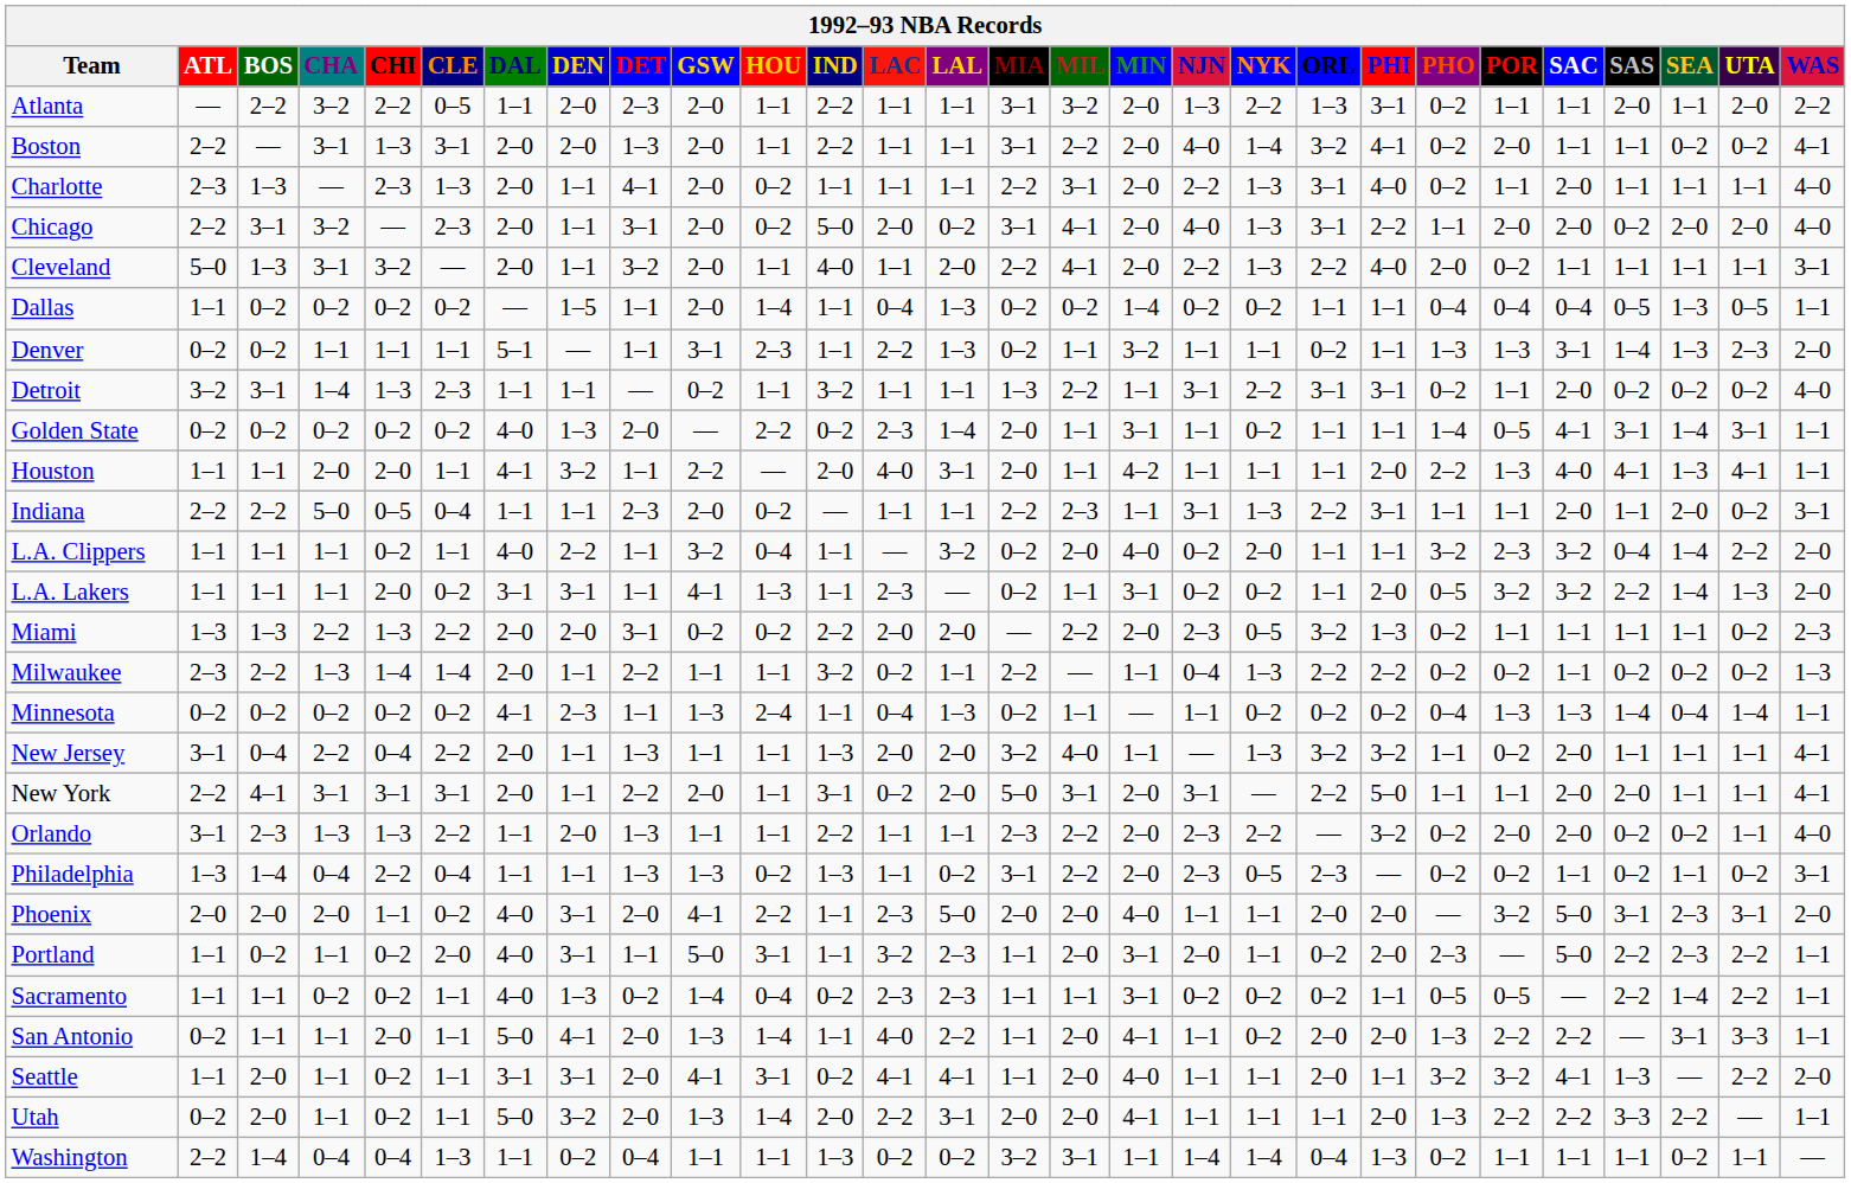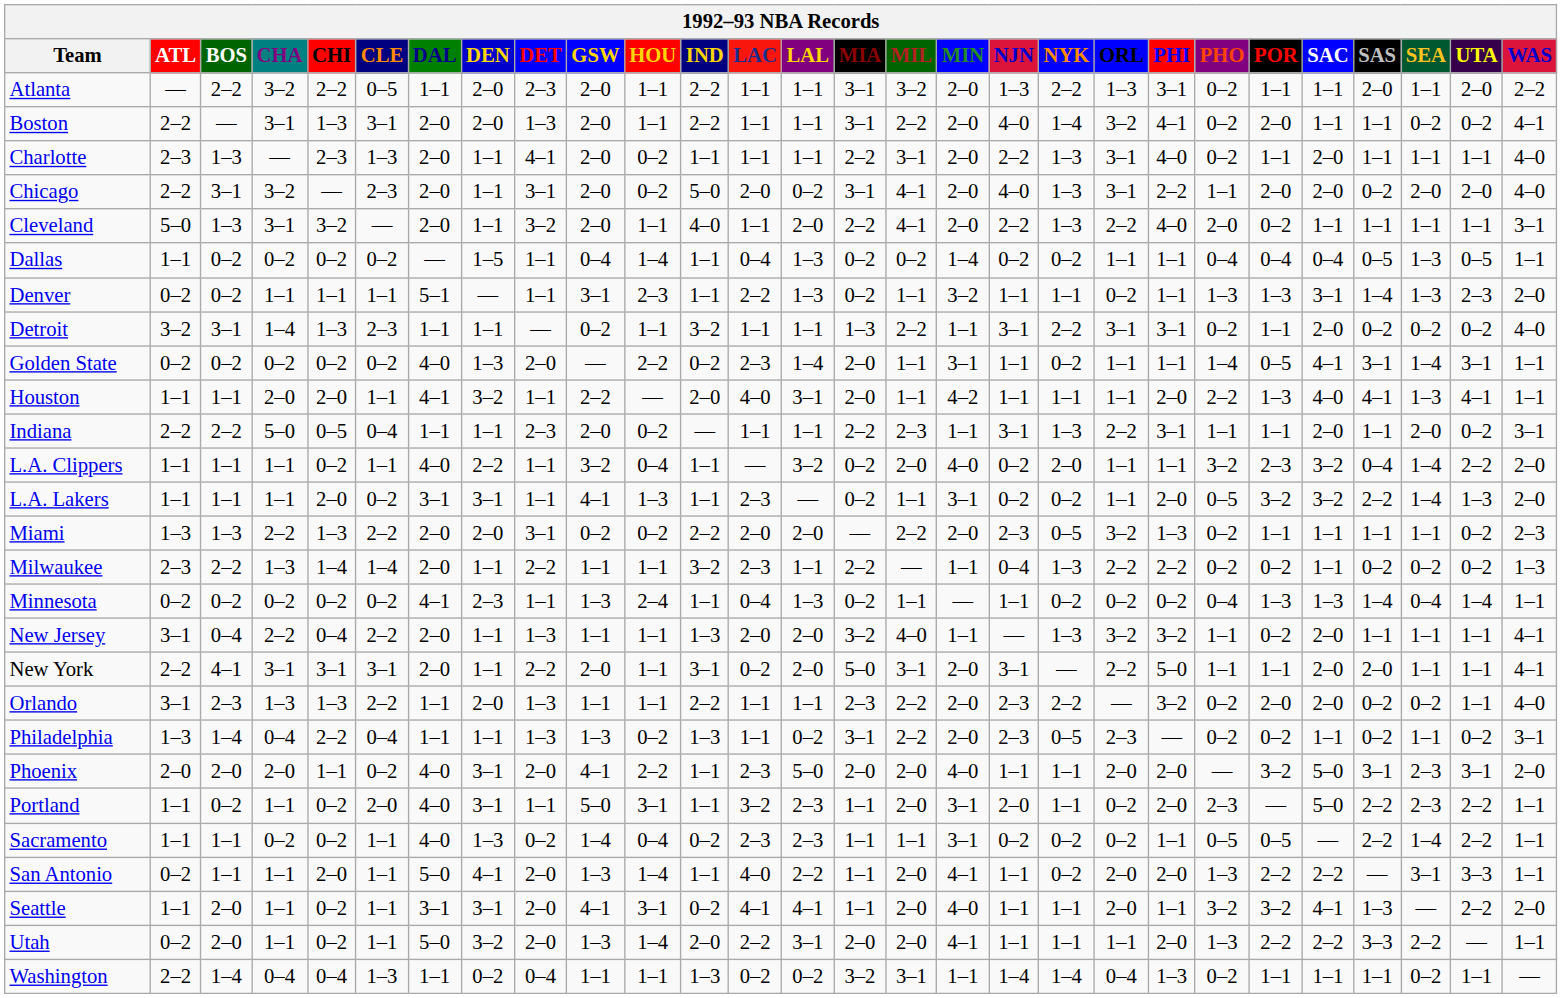 <table class="wikitable" style="font-size:95%; text-align:center;">
 <tr>
 <th colspan=28>1992–93 NBA Records</th>
 </tr>
 <tr>
 <th width=100>Team</th>
 <th style="background:#FF0000;color:#FFFFFF;width=35">ATL</th>
 <th style="background:#006400;color:#FFFFFF;width=35">BOS</th>
 <th style="background:#008080;color:#800080;width=35">CHA</th>
 <th style="background:#FF0000;color:#000000;width=35">CHI</th>
 <th style="background:#000080;color:#FF8C00;width=35">CLE</th>
 <th style="background:#008000;color:#00008B;width=35">DAL</th>
 <th style="background:#0000CD;color:#FFD700;width=35">DEN</th>
 <th style="background:#0000FF;color:#FF0000;width=35">DET</th>
 <th style="background:#0000FF;color:#FFD700;width=35">GSW</th>
 <th style="background:#FF0000;color:#FFD700;width=35">HOU</th>
 <th style="background:#000080;color:#FFD700;width=35">IND</th>
 <th style="background:#F9160D;color:#1A2E8B;width=35">LAC</th>
 <th style="background:#800080;color:#FFD700;width=35">LAL</th>
 <th style="background:#000000;color:#8B0000;width=35">MIA</th>
 <th style="background:#006400;color:#B22222;width=35">MIL</th>
 <th style="background:#0000FF;color:#228B22;width=35">MIN</th>
 <th style="background:#DC143C;color:#0000CD;width=35">NJN</th>
 <th style="background:#0000FF;color:#FF8C00;width=35">NYK</th>
 <th style="background:#0000FF;color:#000000;width=35">ORL</th>
 <th style="background:#FF0000;color:#0000FF;width=35">PHI</th>
 <th style="background:#800080;color:#FF4500;width=35">PHO</th>
 <th style="background:#000000;color:#FF0000;width=35">POR</th>
 <th style="background:#0000FF;color:#FFFFFF;width=35">SAC</th>
 <th style="background:#000000;color:#C0C0C0;width=35">SAS</th>
 <th style="background:#005831;color:#FFC322;width=35">SEA</th>
 <th style="background:#36004A;color:#FFFF00;width=35">UTA</th>
 <th style="background:#DC143C;color:#0000CD;width=35">WAS</th>
 </tr>
 <tr>
 <td style="text-align:left;"><a href='#'>Atlanta</a></td>
 <td>—</td>
 <td>2–2</td>
 <td>3–2</td>
 <td>2–2</td>
 <td>0–5</td>
 <td>1–1</td>
 <td>2–0</td>
 <td>2–3</td>
 <td>2–0</td>
 <td>1–1</td>
 <td>2–2</td>
 <td>1–1</td>
 <td>1–1</td>
 <td>3–1</td>
 <td>3–2</td>
 <td>2–0</td>
 <td>1–3</td>
 <td>2–2</td>
 <td>1–3</td>
 <td>3–1</td>
 <td>0–2</td>
 <td>1–1</td>
 <td>1–1</td>
 <td>2–0</td>
 <td>1–1</td>
 <td>2–0</td>
 <td>2–2</td>
 </tr>
 <tr>
 <td style="text-align:left;"><a href='#'>Boston</a></td>
 <td>2–2</td>
 <td>—</td>
 <td>3–1</td>
 <td>1–3</td>
 <td>3–1</td>
 <td>2–0</td>
 <td>2–0</td>
 <td>1–3</td>
 <td>2–0</td>
 <td>1–1</td>
 <td>2–2</td>
 <td>1–1</td>
 <td>1–1</td>
 <td>3–1</td>
 <td>2–2</td>
 <td>2–0</td>
 <td>4–0</td>
 <td>1–4</td>
 <td>3–2</td>
 <td>4–1</td>
 <td>0–2</td>
 <td>2–0</td>
 <td>1–1</td>
 <td>1–1</td>
 <td>0–2</td>
 <td>0–2</td>
 <td>4–1</td>
 </tr>
 <tr>
 <td style="text-align:left;"><a href='#'>Charlotte</a></td>
 <td>2–3</td>
 <td>1–3</td>
 <td>—</td>
 <td>2–3</td>
 <td>1–3</td>
 <td>2–0</td>
 <td>1–1</td>
 <td>4–1</td>
 <td>2–0</td>
 <td>0–2</td>
 <td>1–1</td>
 <td>1–1</td>
 <td>1–1</td>
 <td>2–2</td>
 <td>3–1</td>
 <td>2–0</td>
 <td>2–2</td>
 <td>1–3</td>
 <td>3–1</td>
 <td>4–0</td>
 <td>0–2</td>
 <td>1–1</td>
 <td>2–0</td>
 <td>1–1</td>
 <td>1–1</td>
 <td>1–1</td>
 <td>4–0</td>
 </tr>
 <tr>
 <td style="text-align:left;"><a href='#'>Chicago</a></td>
 <td>2–2</td>
 <td>3–1</td>
 <td>3–2</td>
 <td>—</td>
 <td>2–3</td>
 <td>2–0</td>
 <td>1–1</td>
 <td>3–1</td>
 <td>2–0</td>
 <td>0–2</td>
 <td>5–0</td>
 <td>2–0</td>
 <td>0–2</td>
 <td>3–1</td>
 <td>4–1</td>
 <td>2–0</td>
 <td>4–0</td>
 <td>1–3</td>
 <td>3–1</td>
 <td>2–2</td>
 <td>1–1</td>
 <td>2–0</td>
 <td>2–0</td>
 <td>0–2</td>
 <td>2–0</td>
 <td>2–0</td>
 <td>4–0</td>
 </tr>
 <tr>
 <td style="text-align:left;"><a href='#'>Cleveland</a></td>
 <td>5–0</td>
 <td>1–3</td>
 <td>3–1</td>
 <td>3–2</td>
 <td>—</td>
 <td>2–0</td>
 <td>1–1</td>
 <td>3–2</td>
 <td>2–0</td>
 <td>1–1</td>
 <td>4–0</td>
 <td>1–1</td>
 <td>2–0</td>
 <td>2–2</td>
 <td>4–1</td>
 <td>2–0</td>
 <td>2–2</td>
 <td>1–3</td>
 <td>2–2</td>
 <td>4–0</td>
 <td>2–0</td>
 <td>0–2</td>
 <td>1–1</td>
 <td>1–1</td>
 <td>1–1</td>
 <td>1–1</td>
 <td>3–1</td>
 </tr>
 <tr>
 <td style="text-align:left;"><a href='#'>Dallas</a></td>
 <td>1–1</td>
 <td>0–2</td>
 <td>0–2</td>
 <td>0–2</td>
 <td>0–2</td>
 <td>—</td>
 <td>1–5</td>
 <td>1–1</td>
-<td>2–0</td>
+<td>0–4</td>
 <td>1–4</td>
 <td>1–1</td>
 <td>0–4</td>
 <td>1–3</td>
 <td>0–2</td>
 <td>0–2</td>
 <td>1–4</td>
 <td>0–2</td>
 <td>0–2</td>
 <td>1–1</td>
 <td>1–1</td>
 <td>0–4</td>
 <td>0–4</td>
 <td>0–4</td>
 <td>0–5</td>
 <td>1–3</td>
 <td>0–5</td>
 <td>1–1</td>
 </tr>
 <tr>
 <td style="text-align:left;"><a href='#'>Denver</a></td>
 <td>0–2</td>
 <td>0–2</td>
 <td>1–1</td>
 <td>1–1</td>
 <td>1–1</td>
 <td>5–1</td>
 <td>—</td>
 <td>1–1</td>
 <td>3–1</td>
 <td>2–3</td>
 <td>1–1</td>
 <td>2–2</td>
 <td>1–3</td>
 <td>0–2</td>
 <td>1–1</td>
 <td>3–2</td>
 <td>1–1</td>
 <td>1–1</td>
 <td>0–2</td>
 <td>1–1</td>
 <td>1–3</td>
 <td>1–3</td>
 <td>3–1</td>
 <td>1–4</td>
 <td>1–3</td>
 <td>2–3</td>
 <td>2–0</td>
 </tr>
 <tr>
 <td style="text-align:left;"><a href='#'>Detroit</a></td>
 <td>3–2</td>
 <td>3–1</td>
 <td>1–4</td>
 <td>1–3</td>
 <td>2–3</td>
 <td>1–1</td>
 <td>1–1</td>
 <td>—</td>
 <td>0–2</td>
 <td>1–1</td>
 <td>3–2</td>
 <td>1–1</td>
 <td>1–1</td>
 <td>1–3</td>
 <td>2–2</td>
 <td>1–1</td>
 <td>3–1</td>
 <td>2–2</td>
 <td>3–1</td>
 <td>3–1</td>
 <td>0–2</td>
 <td>1–1</td>
 <td>2–0</td>
 <td>0–2</td>
 <td>0–2</td>
 <td>0–2</td>
 <td>4–0</td>
 </tr>
 <tr>
 <td style="text-align:left;"><a href='#'>Golden State</a></td>
 <td>0–2</td>
 <td>0–2</td>
 <td>0–2</td>
 <td>0–2</td>
 <td>0–2</td>
 <td>4–0</td>
 <td>1–3</td>
 <td>2–0</td>
 <td>—</td>
 <td>2–2</td>
 <td>0–2</td>
 <td>2–3</td>
 <td>1–4</td>
 <td>2–0</td>
 <td>1–1</td>
 <td>3–1</td>
 <td>1–1</td>
 <td>0–2</td>
 <td>1–1</td>
 <td>1–1</td>
 <td>1–4</td>
 <td>0–5</td>
 <td>4–1</td>
 <td>3–1</td>
 <td>1–4</td>
 <td>3–1</td>
 <td>1–1</td>
 </tr>
 <tr>
 <td style="text-align:left;"><a href='#'>Houston</a></td>
 <td>1–1</td>
 <td>1–1</td>
 <td>2–0</td>
 <td>2–0</td>
 <td>1–1</td>
 <td>4–1</td>
 <td>3–2</td>
 <td>1–1</td>
 <td>2–2</td>
 <td>—</td>
 <td>2–0</td>
 <td>4–0</td>
 <td>3–1</td>
 <td>2–0</td>
 <td>1–1</td>
 <td>4–2</td>
 <td>1–1</td>
 <td>1–1</td>
 <td>1–1</td>
 <td>2–0</td>
 <td>2–2</td>
 <td>1–3</td>
 <td>4–0</td>
 <td>4–1</td>
 <td>1–3</td>
 <td>4–1</td>
 <td>1–1</td>
 </tr>
 <tr>
 <td style="text-align:left;"><a href='#'>Indiana</a></td>
 <td>2–2</td>
 <td>2–2</td>
 <td>5–0</td>
 <td>0–5</td>
 <td>0–4</td>
 <td>1–1</td>
 <td>1–1</td>
 <td>2–3</td>
 <td>2–0</td>
 <td>0–2</td>
 <td>—</td>
 <td>1–1</td>
 <td>1–1</td>
 <td>2–2</td>
 <td>2–3</td>
 <td>1–1</td>
 <td>3–1</td>
 <td>1–3</td>
 <td>2–2</td>
 <td>3–1</td>
 <td>1–1</td>
 <td>1–1</td>
 <td>2–0</td>
 <td>1–1</td>
 <td>2–0</td>
 <td>0–2</td>
 <td>3–1</td>
 </tr>
 <tr>
 <td style="text-align:left;"><a href='#'>L.A. Clippers</a></td>
 <td>1–1</td>
 <td>1–1</td>
 <td>1–1</td>
 <td>0–2</td>
 <td>1–1</td>
 <td>4–0</td>
 <td>2–2</td>
 <td>1–1</td>
 <td>3–2</td>
 <td>0–4</td>
 <td>1–1</td>
 <td>—</td>
 <td>3–2</td>
 <td>0–2</td>
 <td>2–0</td>
 <td>4–0</td>
 <td>0–2</td>
 <td>2–0</td>
 <td>1–1</td>
 <td>1–1</td>
 <td>3–2</td>
 <td>2–3</td>
 <td>3–2</td>
 <td>0–4</td>
 <td>1–4</td>
 <td>2–2</td>
 <td>2–0</td>
 </tr>
 <tr>
 <td style="text-align:left;"><a href='#'>L.A. Lakers</a></td>
 <td>1–1</td>
 <td>1–1</td>
 <td>1–1</td>
 <td>2–0</td>
 <td>0–2</td>
 <td>3–1</td>
 <td>3–1</td>
 <td>1–1</td>
 <td>4–1</td>
 <td>1–3</td>
 <td>1–1</td>
 <td>2–3</td>
 <td>—</td>
 <td>0–2</td>
 <td>1–1</td>
 <td>3–1</td>
 <td>0–2</td>
 <td>0–2</td>
 <td>1–1</td>
 <td>2–0</td>
 <td>0–5</td>
 <td>3–2</td>
 <td>3–2</td>
 <td>2–2</td>
 <td>1–4</td>
 <td>1–3</td>
 <td>2–0</td>
 </tr>
 <tr>
 <td style="text-align:left;"><a href='#'>Miami</a></td>
 <td>1–3</td>
 <td>1–3</td>
 <td>2–2</td>
 <td>1–3</td>
 <td>2–2</td>
 <td>2–0</td>
 <td>2–0</td>
 <td>3–1</td>
 <td>0–2</td>
 <td>0–2</td>
 <td>2–2</td>
 <td>2–0</td>
 <td>2–0</td>
 <td>—</td>
 <td>2–2</td>
 <td>2–0</td>
 <td>2–3</td>
 <td>0–5</td>
 <td>3–2</td>
 <td>1–3</td>
 <td>0–2</td>
 <td>1–1</td>
 <td>1–1</td>
 <td>1–1</td>
 <td>1–1</td>
 <td>0–2</td>
 <td>2–3</td>
 </tr>
 <tr>
 <td style="text-align:left;"><a href='#'>Milwaukee</a></td>
 <td>2–3</td>
 <td>2–2</td>
 <td>1–3</td>
 <td>1–4</td>
 <td>1–4</td>
 <td>2–0</td>
 <td>1–1</td>
 <td>2–2</td>
 <td>1–1</td>
 <td>1–1</td>
 <td>3–2</td>
-<td>0–2</td>
+<td>2–3</td>
 <td>1–1</td>
 <td>2–2</td>
 <td>—</td>
 <td>1–1</td>
 <td>0–4</td>
 <td>1–3</td>
 <td>2–2</td>
 <td>2–2</td>
 <td>0–2</td>
 <td>0–2</td>
 <td>1–1</td>
 <td>0–2</td>
 <td>0–2</td>
 <td>0–2</td>
 <td>1–3</td>
 </tr>
 <tr>
 <td style="text-align:left;"><a href='#'>Minnesota</a></td>
 <td>0–2</td>
 <td>0–2</td>
 <td>0–2</td>
 <td>0–2</td>
 <td>0–2</td>
 <td>4–1</td>
 <td>2–3</td>
 <td>1–1</td>
 <td>1–3</td>
 <td>2–4</td>
 <td>1–1</td>
 <td>0–4</td>
 <td>1–3</td>
 <td>0–2</td>
 <td>1–1</td>
 <td>—</td>
 <td>1–1</td>
 <td>0–2</td>
 <td>0–2</td>
 <td>0–2</td>
 <td>0–4</td>
 <td>1–3</td>
 <td>1–3</td>
 <td>1–4</td>
 <td>0–4</td>
 <td>1–4</td>
 <td>1–1</td>
 </tr>
 <tr>
 <td style="text-align:left;"><a href='#'>New Jersey</a></td>
 <td>3–1</td>
 <td>0–4</td>
 <td>2–2</td>
 <td>0–4</td>
 <td>2–2</td>
 <td>2–0</td>
 <td>1–1</td>
 <td>1–3</td>
 <td>1–1</td>
 <td>1–1</td>
 <td>1–3</td>
 <td>2–0</td>
 <td>2–0</td>
 <td>3–2</td>
 <td>4–0</td>
 <td>1–1</td>
 <td>—</td>
 <td>1–3</td>
 <td>3–2</td>
 <td>3–2</td>
 <td>1–1</td>
 <td>0–2</td>
 <td>2–0</td>
 <td>1–1</td>
 <td>1–1</td>
 <td>1–1</td>
 <td>4–1</td>
 </tr>
 <tr>
 <td style="text-align:left;">New York</td>
 <td>2–2</td>
 <td>4–1</td>
 <td>3–1</td>
 <td>3–1</td>
 <td>3–1</td>
 <td>2–0</td>
 <td>1–1</td>
 <td>2–2</td>
 <td>2–0</td>
 <td>1–1</td>
 <td>3–1</td>
 <td>0–2</td>
 <td>2–0</td>
 <td>5–0</td>
 <td>3–1</td>
 <td>2–0</td>
 <td>3–1</td>
 <td>—</td>
 <td>2–2</td>
 <td>5–0</td>
 <td>1–1</td>
 <td>1–1</td>
 <td>2–0</td>
 <td>2–0</td>
 <td>1–1</td>
 <td>1–1</td>
 <td>4–1</td>
 </tr>
 <tr>
 <td style="text-align:left;"><a href='#'>Orlando</a></td>
 <td>3–1</td>
 <td>2–3</td>
 <td>1–3</td>
 <td>1–3</td>
 <td>2–2</td>
 <td>1–1</td>
 <td>2–0</td>
 <td>1–3</td>
 <td>1–1</td>
 <td>1–1</td>
 <td>2–2</td>
 <td>1–1</td>
 <td>1–1</td>
 <td>2–3</td>
 <td>2–2</td>
 <td>2–0</td>
 <td>2–3</td>
 <td>2–2</td>
 <td>—</td>
 <td>3–2</td>
 <td>0–2</td>
 <td>2–0</td>
 <td>2–0</td>
 <td>0–2</td>
 <td>0–2</td>
 <td>1–1</td>
 <td>4–0</td>
 </tr>
 <tr>
 <td style="text-align:left;"><a href='#'>Philadelphia</a></td>
 <td>1–3</td>
 <td>1–4</td>
 <td>0–4</td>
 <td>2–2</td>
 <td>0–4</td>
 <td>1–1</td>
 <td>1–1</td>
 <td>1–3</td>
 <td>1–3</td>
 <td>0–2</td>
 <td>1–3</td>
 <td>1–1</td>
 <td>0–2</td>
 <td>3–1</td>
 <td>2–2</td>
 <td>2–0</td>
 <td>2–3</td>
 <td>0–5</td>
 <td>2–3</td>
 <td>—</td>
 <td>0–2</td>
 <td>0–2</td>
 <td>1–1</td>
 <td>0–2</td>
 <td>1–1</td>
 <td>0–2</td>
 <td>3–1</td>
 </tr>
 <tr>
 <td style="text-align:left;"><a href='#'>Phoenix</a></td>
 <td>2–0</td>
 <td>2–0</td>
 <td>2–0</td>
 <td>1–1</td>
 <td>0–2</td>
 <td>4–0</td>
 <td>3–1</td>
 <td>2–0</td>
 <td>4–1</td>
 <td>2–2</td>
 <td>1–1</td>
 <td>2–3</td>
 <td>5–0</td>
 <td>2–0</td>
 <td>2–0</td>
 <td>4–0</td>
 <td>1–1</td>
 <td>1–1</td>
 <td>2–0</td>
 <td>2–0</td>
 <td>—</td>
 <td>3–2</td>
 <td>5–0</td>
 <td>3–1</td>
 <td>2–3</td>
 <td>3–1</td>
 <td>2–0</td>
 </tr>
 <tr>
 <td style="text-align:left;"><a href='#'>Portland</a></td>
 <td>1–1</td>
 <td>0–2</td>
 <td>1–1</td>
 <td>0–2</td>
 <td>2–0</td>
 <td>4–0</td>
 <td>3–1</td>
 <td>1–1</td>
 <td>5–0</td>
 <td>3–1</td>
 <td>1–1</td>
 <td>3–2</td>
 <td>2–3</td>
 <td>1–1</td>
 <td>2–0</td>
 <td>3–1</td>
 <td>2–0</td>
 <td>1–1</td>
 <td>0–2</td>
 <td>2–0</td>
 <td>2–3</td>
 <td>—</td>
 <td>5–0</td>
 <td>2–2</td>
 <td>2–3</td>
 <td>2–2</td>
 <td>1–1</td>
 </tr>
 <tr>
 <td style="text-align:left;"><a href='#'>Sacramento</a></td>
 <td>1–1</td>
 <td>1–1</td>
 <td>0–2</td>
 <td>0–2</td>
 <td>1–1</td>
 <td>4–0</td>
 <td>1–3</td>
 <td>0–2</td>
 <td>1–4</td>
 <td>0–4</td>
 <td>0–2</td>
 <td>2–3</td>
 <td>2–3</td>
 <td>1–1</td>
 <td>1–1</td>
 <td>3–1</td>
 <td>0–2</td>
 <td>0–2</td>
 <td>0–2</td>
 <td>1–1</td>
 <td>0–5</td>
 <td>0–5</td>
 <td>—</td>
 <td>2–2</td>
 <td>1–4</td>
 <td>2–2</td>
 <td>1–1</td>
 </tr>
 <tr>
 <td style="text-align:left;"><a href='#'>San Antonio</a></td>
 <td>0–2</td>
 <td>1–1</td>
 <td>1–1</td>
 <td>2–0</td>
 <td>1–1</td>
 <td>5–0</td>
 <td>4–1</td>
 <td>2–0</td>
 <td>1–3</td>
 <td>1–4</td>
 <td>1–1</td>
 <td>4–0</td>
 <td>2–2</td>
 <td>1–1</td>
 <td>2–0</td>
 <td>4–1</td>
 <td>1–1</td>
 <td>0–2</td>
 <td>2–0</td>
 <td>2–0</td>
 <td>1–3</td>
 <td>2–2</td>
 <td>2–2</td>
 <td>—</td>
 <td>3–1</td>
 <td>3–3</td>
 <td>1–1</td>
 </tr>
 <tr>
 <td style="text-align:left;"><a href='#'>Seattle</a></td>
 <td>1–1</td>
 <td>2–0</td>
 <td>1–1</td>
 <td>0–2</td>
 <td>1–1</td>
 <td>3–1</td>
 <td>3–1</td>
 <td>2–0</td>
 <td>4–1</td>
 <td>3–1</td>
 <td>0–2</td>
 <td>4–1</td>
 <td>4–1</td>
 <td>1–1</td>
 <td>2–0</td>
 <td>4–0</td>
 <td>1–1</td>
 <td>1–1</td>
 <td>2–0</td>
 <td>1–1</td>
 <td>3–2</td>
 <td>3–2</td>
 <td>4–1</td>
 <td>1–3</td>
 <td>—</td>
 <td>2–2</td>
 <td>2–0</td>
 </tr>
 <tr>
 <td style="text-align:left;"><a href='#'>Utah</a></td>
 <td>0–2</td>
 <td>2–0</td>
 <td>1–1</td>
 <td>0–2</td>
 <td>1–1</td>
 <td>5–0</td>
 <td>3–2</td>
 <td>2–0</td>
 <td>1–3</td>
 <td>1–4</td>
 <td>2–0</td>
 <td>2–2</td>
 <td>3–1</td>
 <td>2–0</td>
 <td>2–0</td>
 <td>4–1</td>
 <td>1–1</td>
 <td>1–1</td>
 <td>1–1</td>
 <td>2–0</td>
 <td>1–3</td>
 <td>2–2</td>
 <td>2–2</td>
 <td>3–3</td>
 <td>2–2</td>
 <td>—</td>
 <td>1–1</td>
 </tr>
 <tr>
 <td style="text-align:left;"><a href='#'>Washington</a></td>
 <td>2–2</td>
 <td>1–4</td>
 <td>0–4</td>
 <td>0–4</td>
 <td>1–3</td>
 <td>1–1</td>
 <td>0–2</td>
 <td>0–4</td>
 <td>1–1</td>
 <td>1–1</td>
 <td>1–3</td>
 <td>0–2</td>
 <td>0–2</td>
 <td>3–2</td>
 <td>3–1</td>
 <td>1–1</td>
 <td>1–4</td>
 <td>1–4</td>
 <td>0–4</td>
 <td>1–3</td>
 <td>0–2</td>
 <td>1–1</td>
 <td>1–1</td>
 <td>1–1</td>
 <td>0–2</td>
 <td>1–1</td>
 <td>—</td>
 </tr>
 </table>
